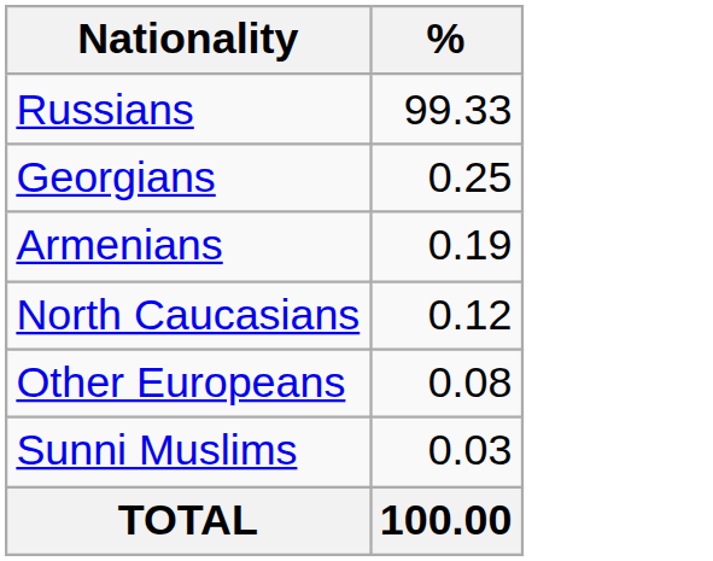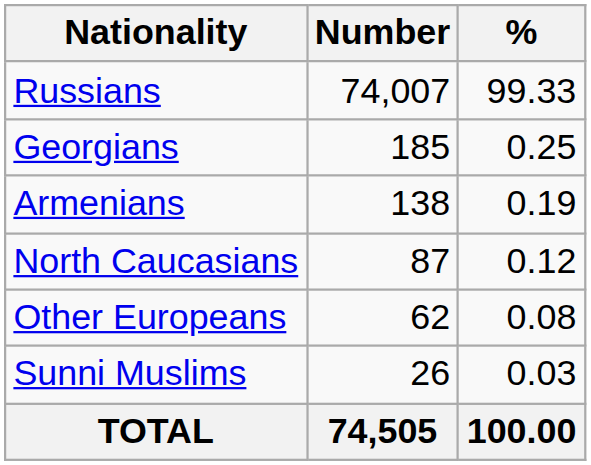 <table class="wikitable sortable">
 <tr>
 <th>Nationality</th>
+<th>Number</th>
 <th>%</th>
 </tr>
 <tr>
 <td><a href='#'>Russians</a></td>
+<td align="right">74,007</td>
 <td align="right">99.33</td>
 </tr>
 <tr>
 <td><a href='#'>Georgians</a></td>
+<td align="right">185</td>
 <td align="right">0.25</td>
 </tr>
 <tr>
 <td><a href='#'>Armenians</a></td>
+<td align="right">138</td>
 <td align="right">0.19</td>
 </tr>
 <tr>
 <td><a href='#'>North Caucasians</a></td>
+<td align="right">87</td>
 <td align="right">0.12</td>
 </tr>
 <tr>
 <td><a href='#'>Other Europeans</a></td>
+<td align="right">62</td>
 <td align="right">0.08</td>
 </tr>
 <tr>
 <td><a href='#'>Sunni Muslims</a></td>
+<td align="right">26</td>
 <td align="right">0.03</td>
 </tr>
 <tr>
 <th>TOTAL</th>
+<th>74,505</th>
 <th>100.00</th>
 </tr>
 </table>
